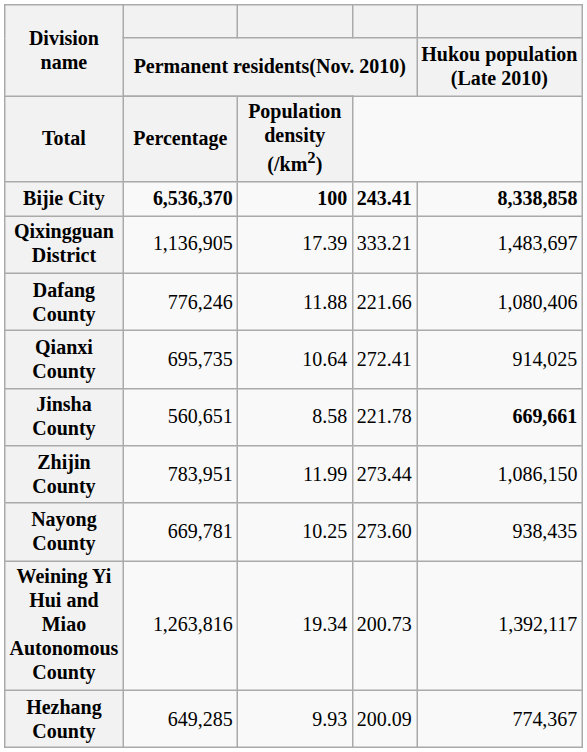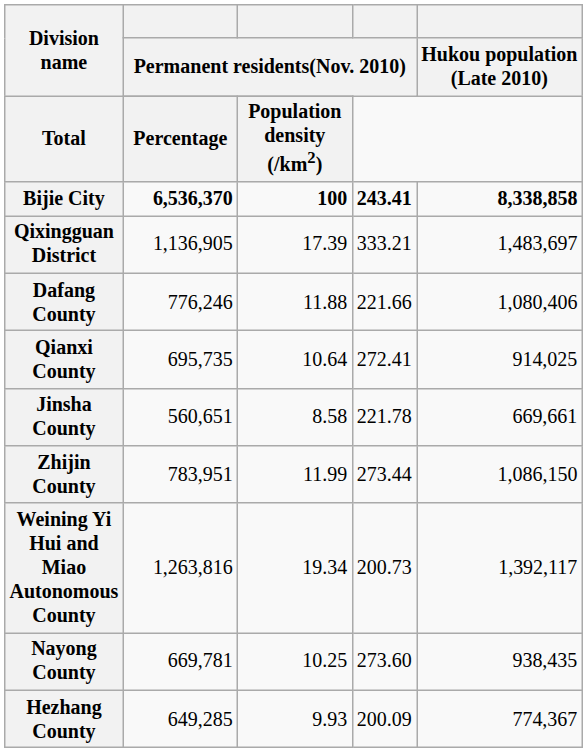 <table class="wikitable sortable floatright" style="font-size:smaller" border="1">
 <tr>
 <th scope="col" class="unsortable" rowspan=3>Division name</th>
 <th><br></th>
 <th><br></th>
 <th><br></th>
 <th><br></th>
 </tr>
 <tr>
 <th ! scope="col" colspan=3>Permanent residents(Nov. 2010)</th>
 <th ! scope="col" rowspan=2>Hukou population<br>(Late 2010)</th>
 </tr>
 <tr align="right" style="font-weight:bold">
 </tr>
 <tr>
 <th ! scope="col" width="70">Total</th>
 <th ! scope="col" width="70">Percentage</th>
 <th ! scope="col" width="70">Population density (/km<sup>2</sup>)</th>
 </tr>
 <tr align="right" style="font-weight:bold">
 <th>Bijie City</th>
 <td>6,536,370</td>
 <td>100</td>
 <td>243.41</td>
 <td>8,338,858</td>
 </tr>
 <tr align="right">
 <th>Qixingguan District</th>
 <td>1,136,905</td>
 <td>17.39</td>
 <td>333.21</td>
 <td>1,483,697</td>
 </tr>
 <tr align="right">
 <th>Dafang County</th>
 <td>776,246</td>
 <td>11.88</td>
 <td>221.66</td>
 <td>1,080,406</td>
 </tr>
 <tr align="right">
 <th>Qianxi County</th>
 <td>695,735</td>
 <td>10.64</td>
 <td>272.41</td>
 <td>914,025</td>
 </tr>
 <tr align="right">
 <th>Jinsha County</th>
 <td>560,651</td>
 <td>8.58</td>
 <td>221.78</td>
-<td><strong>669,661</strong></td>
+<td>669,661</td>
 </tr>
 <tr align="right">
 <th>Zhijin County</th>
 <td>783,951</td>
 <td>11.99</td>
 <td>273.44</td>
 <td>1,086,150</td>
 </tr>
 <tr align="right">
+<th>Weining Yi Hui and Miao Autonomous County</th>
+<td>1,263,816</td>
+<td>19.34</td>
+<td>200.73</td>
+<td>1,392,117</td>
+</tr>
+<tr align="right">
 <th>Nayong County</th>
 <td>669,781</td>
 <td>10.25</td>
 <td>273.60</td>
 <td>938,435</td>
-</tr>
-<tr align="right">
-<th>Weining Yi Hui and Miao Autonomous County</th>
-<td>1,263,816</td>
-<td>19.34</td>
-<td>200.73</td>
-<td>1,392,117</td>
 </tr>
 <tr align="right">
 <th>Hezhang County</th>
 <td>649,285</td>
 <td>9.93</td>
 <td>200.09</td>
 <td>774,367</td>
 </tr>
 </table>
